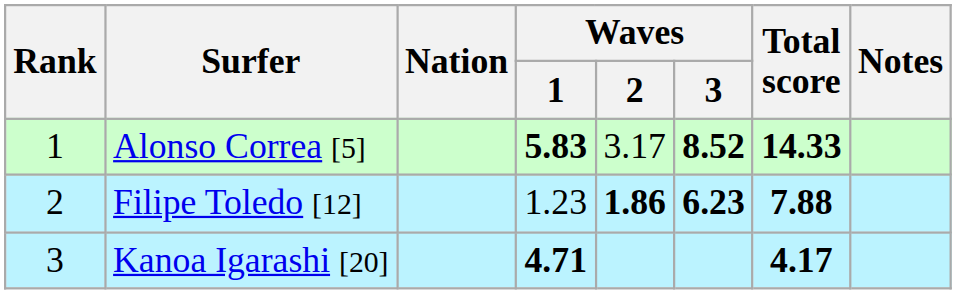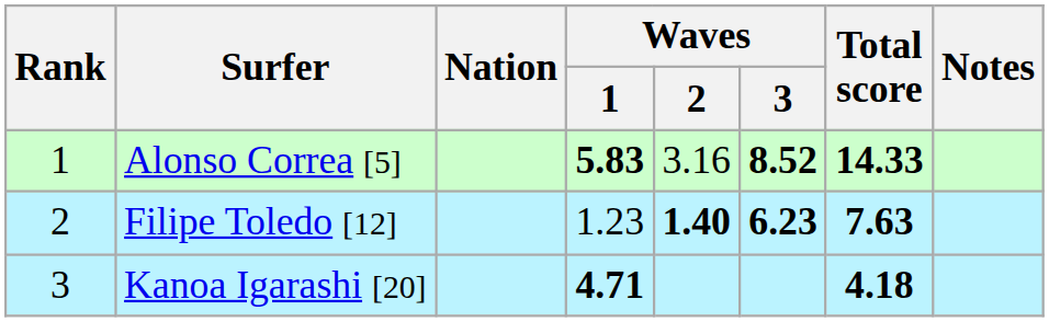 <table class="wikitable sortable" style="text-align:center">
 <tr>
 <th rowspan=2>Rank</th>
 <th rowspan=2>Surfer</th>
 <th rowspan=2>Nation</th>
 <th colspan=3>Waves</th>
 <th rowspan=2>Total<br>score</th>
 <th rowspan=2>Notes</th>
 </tr>
 <tr>
 <th>1</th>
 <th>2</th>
 <th>3</th>
 </tr>
 <tr bgcolor=ccffcc>
 <td>1</td>
 <td align=left><a href='#'>Alonso Correa</a> <small>[5]</small></td>
 <td align=left></td>
 <td><strong>5.83</strong></td>
-<td>3.17</td>
+<td>3.16</td>
 <td><strong>8.52</strong></td>
 <td><strong>14.33</strong></td>
 <td></td>
 </tr>
 <tr bgcolor=bbf3ff>
 <td>2</td>
 <td align=left><a href='#'>Filipe Toledo</a> <small>[12]</small></td>
 <td align=left></td>
 <td>1.23</td>
-<td><strong>1.86</strong></td>
+<td><strong>1.40</strong></td>
 <td><strong>6.23</strong></td>
-<td><strong>7.88</strong></td>
+<td><strong>7.63</strong></td>
 <td></td>
 </tr>
 <tr bgcolor=bbf3ff>
 <td>3</td>
 <td align=left><a href='#'>Kanoa Igarashi</a> <small>[20]</small></td>
 <td align=left></td>
 <td><strong>4.71</strong></td>
 <td></td>
 <td></td>
-<td><strong>4.17</strong></td>
+<td><strong>4.18</strong></td>
 <td></td>
 </tr>
 </table>
